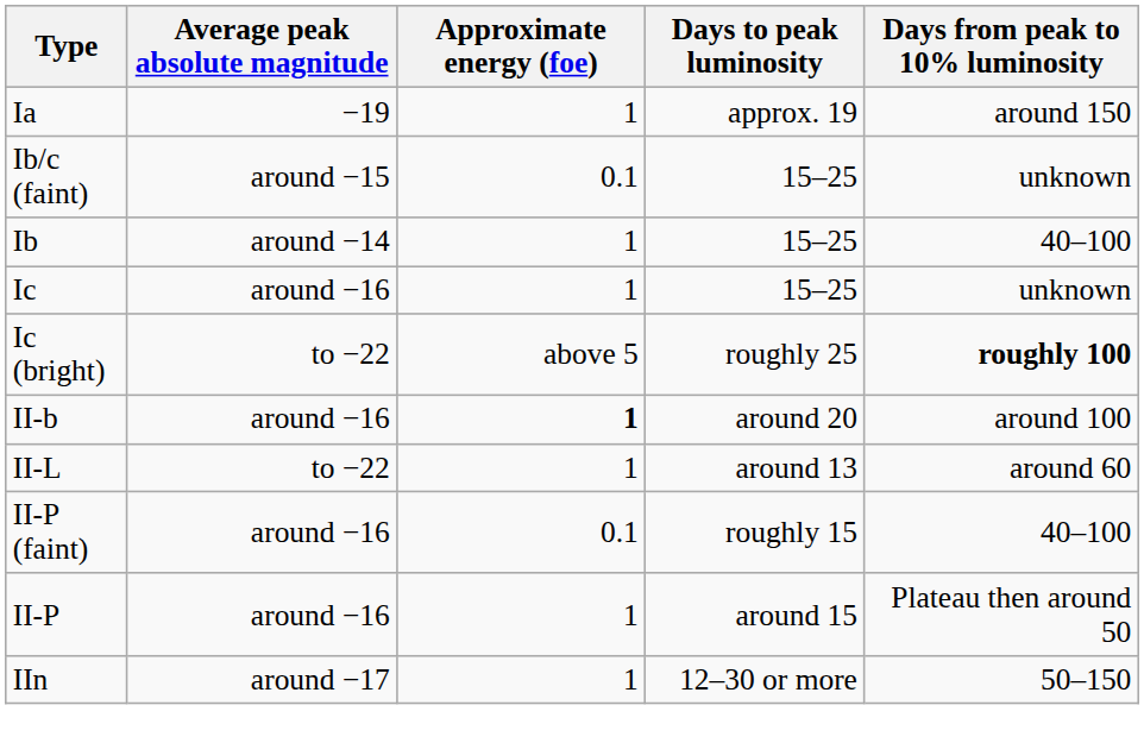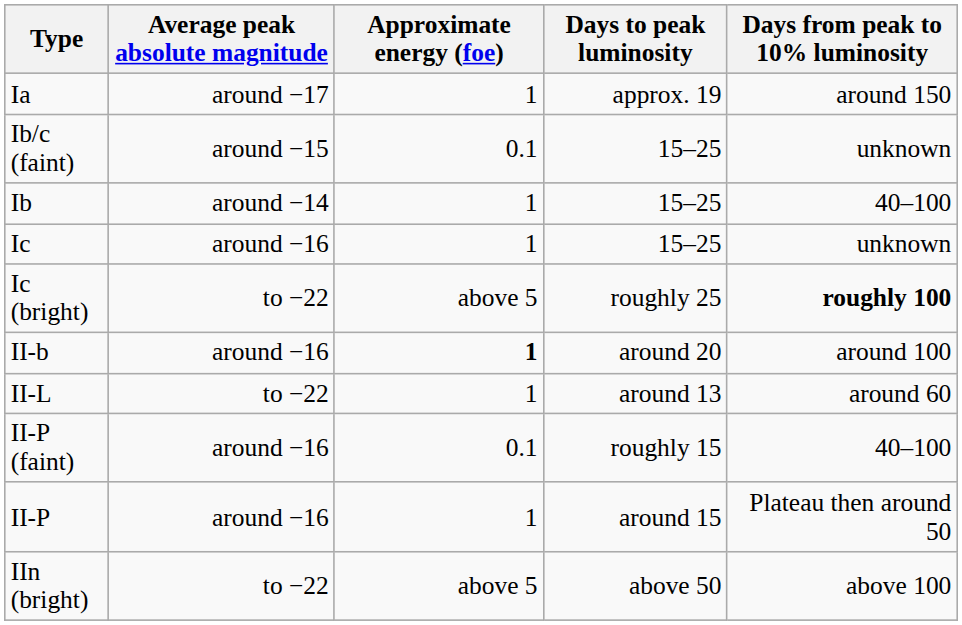 <table class="wikitable" style="max-width: 600px">
 <tr>
 <th>Type</th>
 <th>Average peak <a href='#'>absolute magnitude</a></th>
 <th>Approximate energy (<a href='#'>foe</a>)</th>
 <th>Days to peak luminosity</th>
 <th>Days from peak to 10% luminosity</th>
 </tr>
 <tr>
 <td>Ia</td>
-<td style="text-align:right">−19</td>
+<td style="text-align:right">around −17</td>
 <td style="text-align:right">1</td>
 <td style="text-align:right">approx. 19</td>
 <td style="text-align:right">around 150</td>
 </tr>
 <tr>
 <td>Ib/c (faint)</td>
 <td style="text-align:right">around −15</td>
 <td style="text-align:right">0.1</td>
 <td style="text-align:right">15–25</td>
 <td style="text-align:right">unknown</td>
 </tr>
 <tr>
 <td>Ib</td>
 <td style="text-align:right">around −14</td>
 <td style="text-align:right">1</td>
 <td style="text-align:right">15–25</td>
 <td style="text-align:right">40–100</td>
 </tr>
 <tr>
 <td>Ic</td>
 <td style="text-align:right">around −16</td>
 <td style="text-align:right">1</td>
 <td style="text-align:right">15–25</td>
 <td style="text-align:right">unknown</td>
 </tr>
 <tr>
 <td>Ic (bright)</td>
 <td style="text-align:right">to −22</td>
 <td style="text-align:right">above 5</td>
 <td style="text-align:right">roughly 25</td>
 <td style="text-align:right"><strong>roughly 100</strong></td>
 </tr>
 <tr>
 <td>II-b</td>
 <td style="text-align:right">around −16</td>
 <td style="text-align:right"><strong>1</strong></td>
 <td style="text-align:right">around 20</td>
 <td style="text-align:right">around 100</td>
 </tr>
 <tr>
 <td>II-L</td>
 <td style="text-align:right">to −22</td>
 <td style="text-align:right">1</td>
 <td style="text-align:right">around 13</td>
 <td style="text-align:right">around 60</td>
 </tr>
 <tr>
 <td>II-P (faint)</td>
 <td style="text-align:right">around −16</td>
 <td style="text-align:right">0.1</td>
 <td style="text-align:right">roughly 15</td>
 <td style="text-align:right">40–100</td>
 </tr>
 <tr>
 <td>II-P</td>
 <td style="text-align:right">around −16</td>
 <td style="text-align:right">1</td>
 <td style="text-align:right">around 15</td>
 <td style="text-align:right">Plateau then around 50</td>
 </tr>
 <tr>
-<td>IIn</td>
-<td style="text-align:right">around −17</td>
-<td style="text-align:right">1</td>
-<td style="text-align:right">12–30 or more</td>
-<td style="text-align:right">50–150</td>
+<td>IIn (bright)</td>
+<td style="text-align:right">to −22</td>
+<td style="text-align:right">above 5</td>
+<td style="text-align:right">above 50</td>
+<td style="text-align:right">above 100</td>
 </tr>
 </table>
